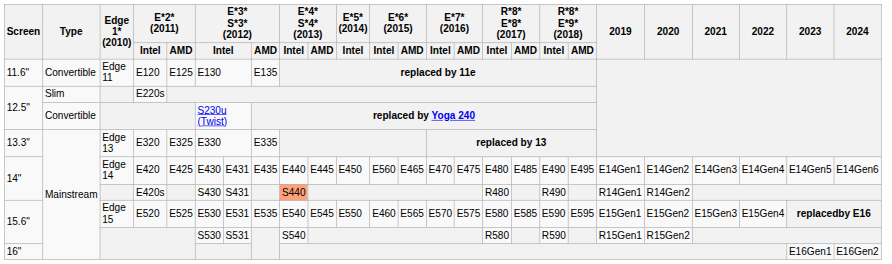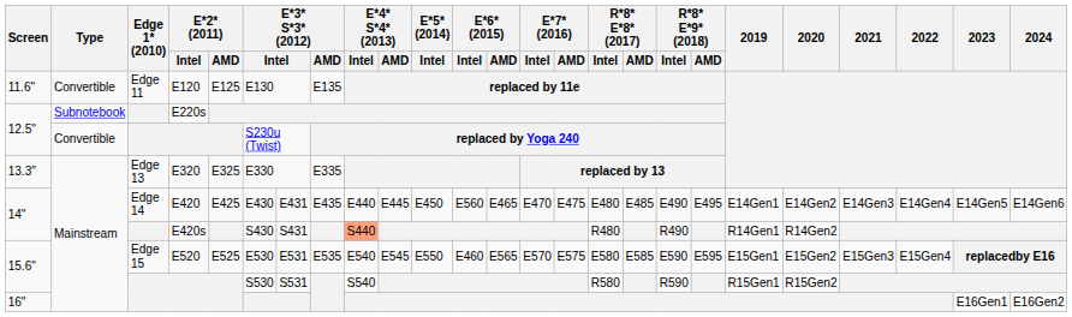 <table class="wikitable mw-collapsible mw-collapsed" style="min-width: 75%;">
 <tr>
 <th rowspan="2">Screen</th>
 <th rowspan="2">Type</th>
 <th rowspan="2">Edge 1*<br>(2010)</th>
 <th colspan="2">E*2*<br>(2011)</th>
 <th colspan="3">E*3*<br>S*3*<br>(2012)</th>
 <th colspan="2">E*4*<br>S*4*<br>(2013)</th>
 <th>E*5*<br>(2014)</th>
 <th colspan="2">E*6*<br>(2015)</th>
 <th colspan="2">E*7*<br>(2016)</th>
 <th colspan="2">R*8*<br>E*8*<br>(2017)</th>
 <th colspan="2">R*8*<br>E*9*<br>(2018)</th>
 <th rowspan="2">2019</th>
 <th rowspan="2">2020</th>
 <th rowspan="2">2021</th>
 <th rowspan="2">2022</th>
 <th rowspan="2">2023</th>
 <th rowspan="2">2024</th>
 </tr>
 <tr>
 <th>Intel</th>
 <th>AMD</th>
 <th colspan="2">Intel</th>
 <th>AMD</th>
 <th>Intel</th>
 <th>AMD</th>
 <th>Intel</th>
 <th>Intel</th>
 <th>AMD</th>
 <th>Intel</th>
 <th>AMD</th>
 <th>Intel</th>
 <th>AMD</th>
 <th>Intel</th>
 <th>AMD</th>
 </tr>
 <tr>
 <td>11.6"</td>
 <td>Convertible</td>
 <td>Edge 11</td>
 <td>E120</td>
 <td>E125</td>
 <td colspan="2">E130</td>
 <td>E135</td>
 <th colspan="11">replaced by 11e</th>
 <th colspan="6" rowspan="4"></th>
 </tr>
 <tr>
 <td rowspan="2">12.5"</td>
-<td>Slim</td>
+<td><a href='#'>Subnotebook</a></td>
 <th></th>
 <td>E220s</td>
 <th colspan="15"></th>
 </tr>
 <tr>
 <td>Convertible</td>
 <th colspan="3"></th>
 <td colspan="2"><a href='#'>S230u (Twist)</a></td>
 <th colspan="12">replaced by <a href='#'>Yoga 240</a></th>
 </tr>
 <tr>
 <td>13.3"</td>
 <td rowspan="6">Mainstream</td>
 <td>Edge 13</td>
 <td>E320</td>
 <td>E325</td>
 <td colspan="2">E330</td>
 <td>E335</td>
 <th colspan="5"></th>
 <th colspan="6">replaced by 13</th>
 </tr>
 <tr>
 <td rowspan="2">14"</td>
 <td>Edge 14</td>
 <td>E420</td>
 <td>E425</td>
 <td>E430</td>
 <td>E431</td>
 <td>E435</td>
 <td>E440</td>
 <td>E445</td>
 <td>E450</td>
 <td>E560</td>
 <td>E465</td>
 <td>E470</td>
 <td>E475</td>
 <td>E480</td>
 <td>E485</td>
 <td>E490</td>
 <td>E495</td>
 <td>E14Gen1</td>
 <td>E14Gen2</td>
 <td>E14Gen3</td>
 <td>E14Gen4</td>
 <td>E14Gen5</td>
 <td>E14Gen6</td>
 </tr>
 <tr>
 <th></th>
 <td>E420s</td>
 <th></th>
 <td>S430</td>
 <td>S431</td>
 <th></th>
 <td style="background: lightsalmon;">S440</td>
 <th colspan="6"></th>
 <td>R480</td>
 <th></th>
 <td>R490</td>
 <th></th>
 <td>R14Gen1</td>
 <td>R14Gen2</td>
 <th colspan="4"></th>
 </tr>
 <tr>
 <td rowspan="2">15.6"</td>
 <td>Edge 15</td>
 <td>E520</td>
 <td>E525</td>
 <td>E530</td>
 <td>E531</td>
 <td>E535</td>
 <td>E540</td>
 <td>E545</td>
 <td>E550</td>
 <td>E460</td>
 <td>E565</td>
 <td>E570</td>
 <td>E575</td>
 <td>E580</td>
 <td>E585</td>
 <td>E590</td>
 <td>E595</td>
 <td>E15Gen1</td>
 <td>E15Gen2</td>
 <td>E15Gen3</td>
 <td>E15Gen4</td>
 <th colspan="2">replacedby E16</th>
 </tr>
 <tr>
 <th colspan="3" rowspan="2"></th>
 <td>S530</td>
 <td>S531</td>
 <th rowspan="2"></th>
 <td>S540</td>
 <th colspan="6"></th>
 <td>R580</td>
 <th></th>
 <td>R590</td>
 <th></th>
 <td>R15Gen1</td>
 <td>R15Gen2</td>
 <th colspan="4"></th>
 </tr>
 <tr>
 <td>16"</td>
 <th colspan="2"></th>
 <th colspan="15"></th>
 <td>E16Gen1</td>
 <td>E16Gen2</td>
 </tr>
 </table>
